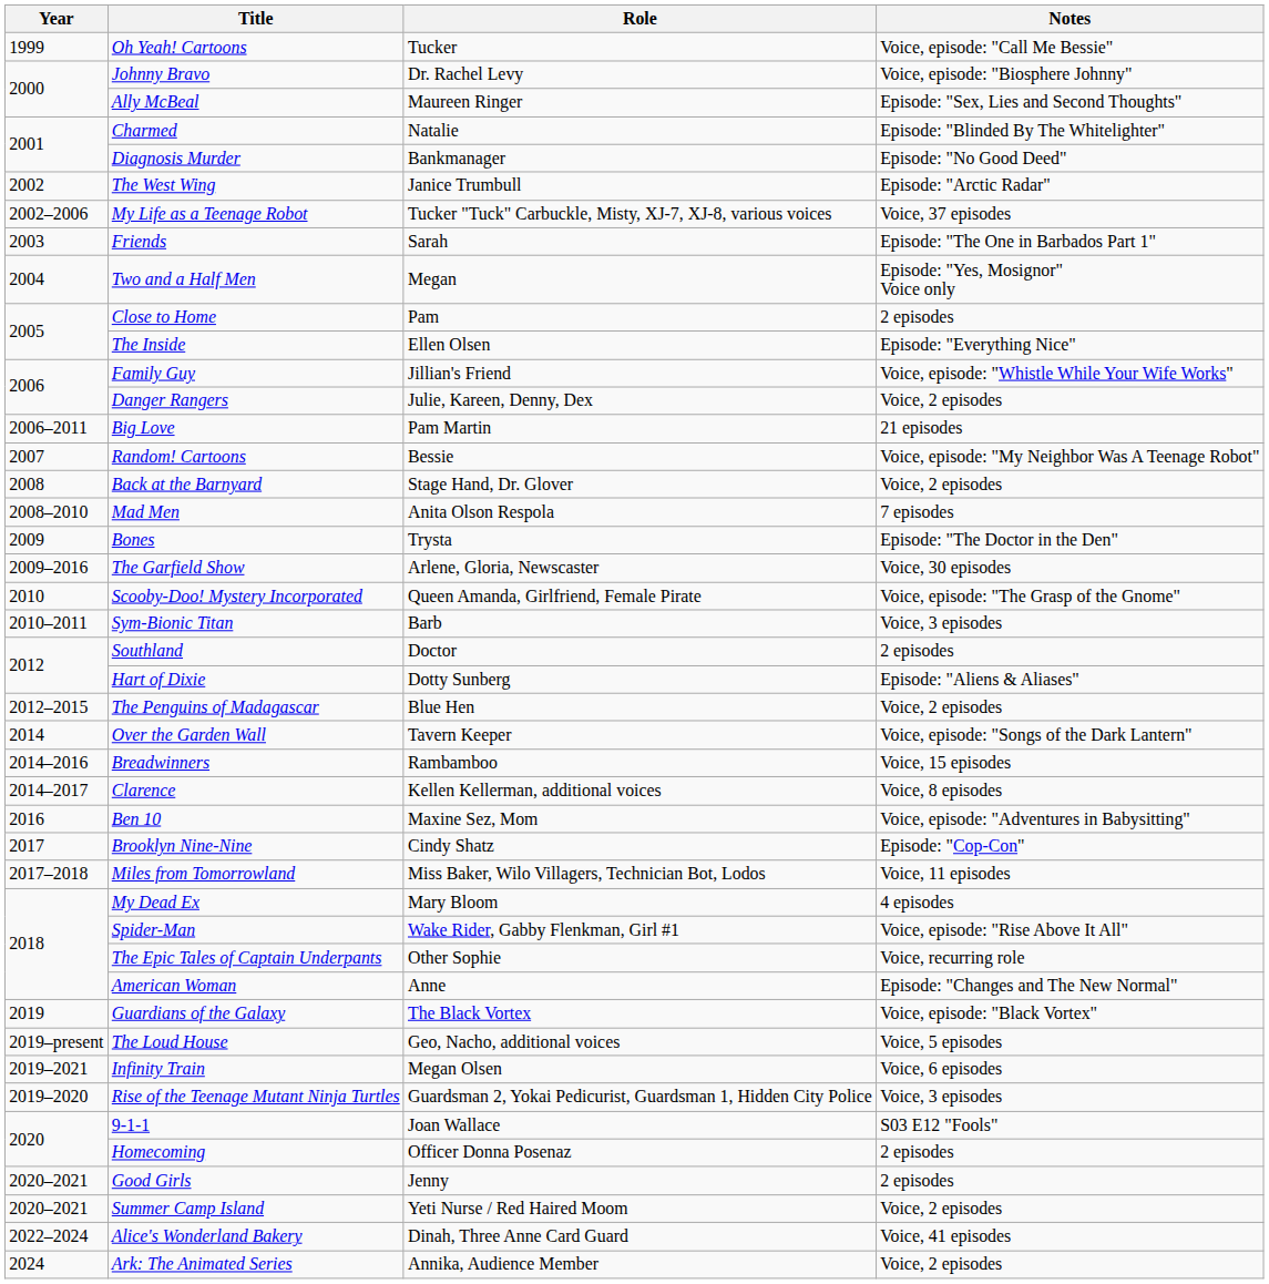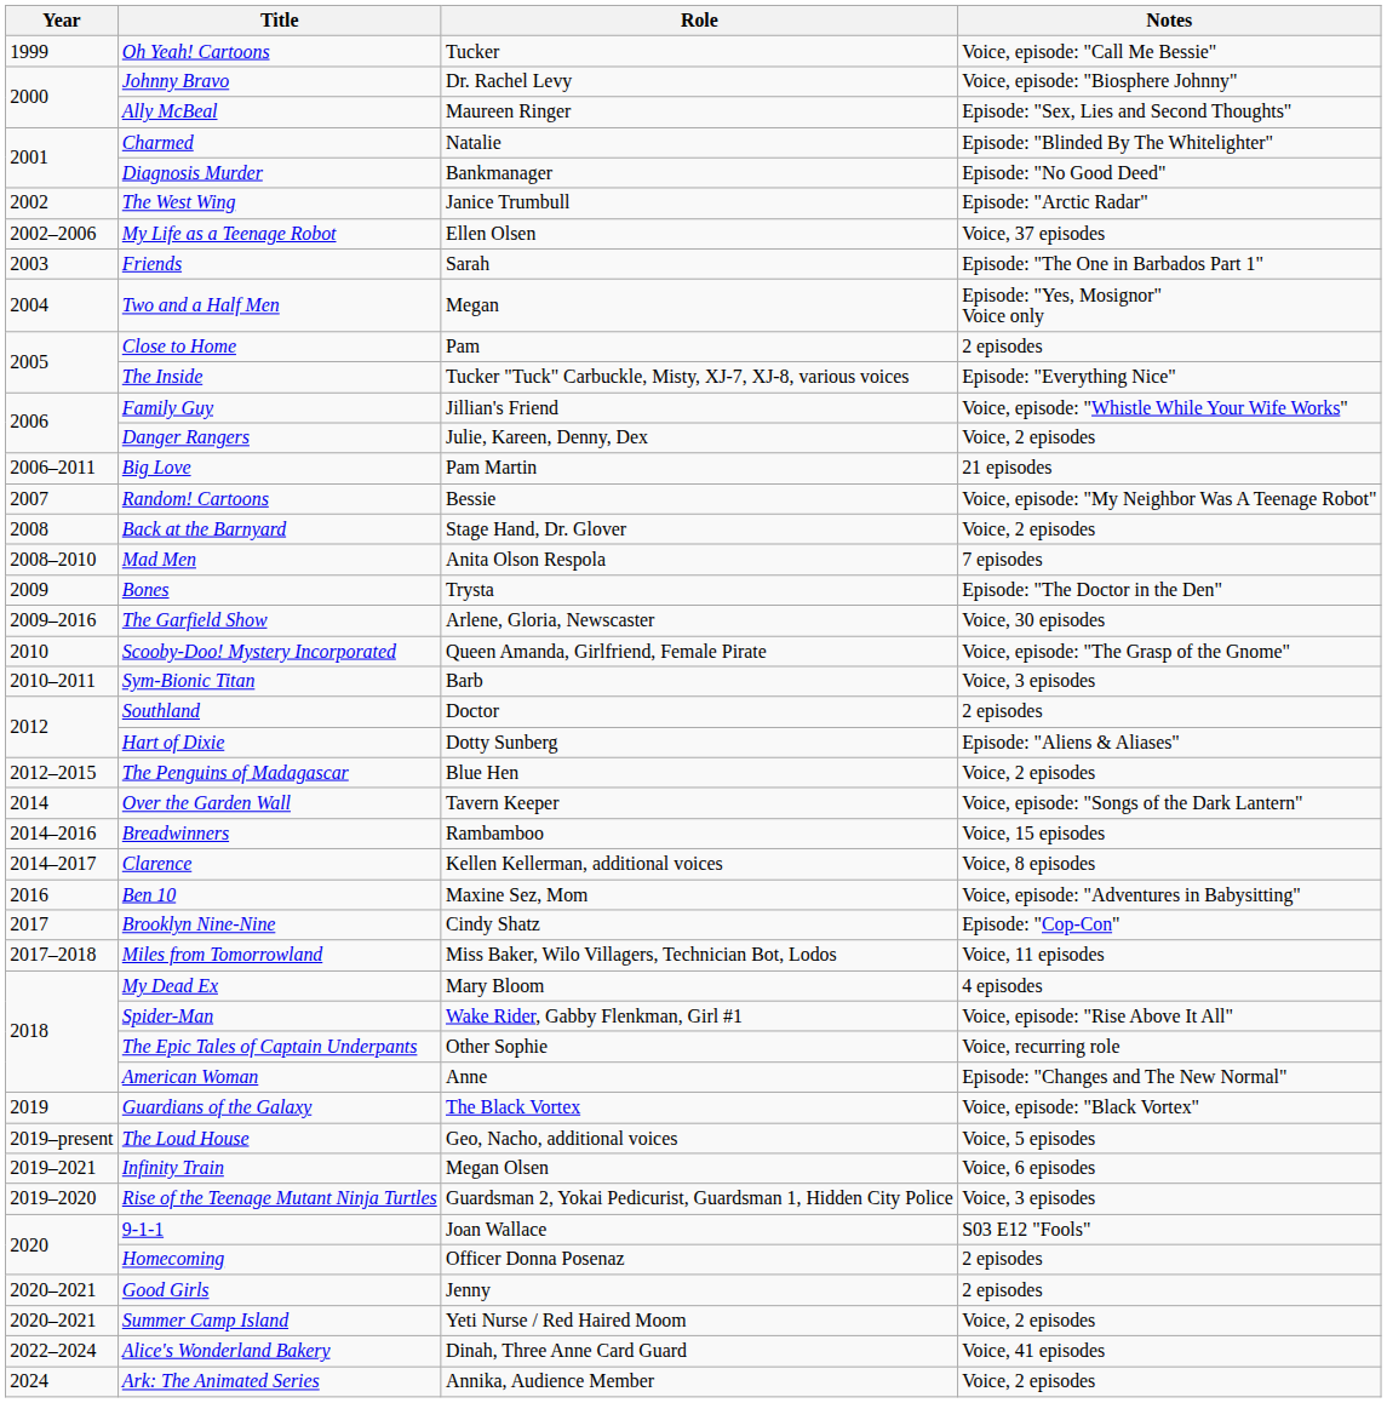 <table class="wikitable sortable">
 <tr>
 <th>Year</th>
 <th>Title</th>
 <th>Role</th>
 <th>Notes</th>
 </tr>
 <tr>
 <td>1999</td>
 <td><em><a href='#'>Oh Yeah! Cartoons</a></em></td>
 <td>Tucker</td>
 <td>Voice, episode: "Call Me Bessie"</td>
 </tr>
 <tr>
 <td rowspan="2">2000</td>
 <td><em><a href='#'>Johnny Bravo</a></em></td>
 <td>Dr. Rachel Levy</td>
 <td>Voice, episode: "Biosphere Johnny"</td>
 </tr>
 <tr>
 <td><em><a href='#'>Ally McBeal</a></em></td>
 <td>Maureen Ringer</td>
 <td>Episode: "Sex, Lies and Second Thoughts"</td>
 </tr>
 <tr>
 <td rowspan="2">2001</td>
 <td><em><a href='#'>Charmed</a></em></td>
 <td>Natalie</td>
 <td>Episode: "Blinded By The Whitelighter"</td>
 </tr>
 <tr>
 <td><em><a href='#'>Diagnosis Murder</a></em></td>
 <td>Bankmanager</td>
 <td>Episode: "No Good Deed"</td>
 </tr>
 <tr>
 <td>2002</td>
 <td><em><a href='#'>The West Wing</a></em></td>
 <td>Janice Trumbull</td>
 <td>Episode: "Arctic Radar"</td>
 </tr>
 <tr>
 <td>2002–2006</td>
 <td><em><a href='#'>My Life as a Teenage Robot</a></em></td>
-<td>Tucker "Tuck" Carbuckle, Misty, XJ-7, XJ-8, various voices</td>
+<td>Ellen Olsen</td>
 <td>Voice, 37 episodes</td>
 </tr>
 <tr>
 <td>2003</td>
 <td><em><a href='#'>Friends</a></em></td>
 <td>Sarah</td>
 <td>Episode: "The One in Barbados Part 1"</td>
 </tr>
 <tr>
 <td>2004</td>
 <td><em><a href='#'>Two and a Half Men</a></em></td>
 <td>Megan</td>
 <td>Episode: "Yes, Mosignor"<br>Voice only</td>
 </tr>
 <tr>
 <td rowspan="2">2005</td>
 <td><em><a href='#'>Close to Home</a></em></td>
 <td>Pam</td>
 <td>2 episodes</td>
 </tr>
 <tr>
 <td><em><a href='#'>The Inside</a></em></td>
-<td>Ellen Olsen</td>
+<td>Tucker "Tuck" Carbuckle, Misty, XJ-7, XJ-8, various voices</td>
 <td>Episode: "Everything Nice"</td>
 </tr>
 <tr>
 <td rowspan="2">2006</td>
 <td><em><a href='#'>Family Guy</a></em></td>
 <td>Jillian's Friend</td>
 <td>Voice, episode: "<a href='#'>Whistle While Your Wife Works</a>"</td>
 </tr>
 <tr>
 <td><em><a href='#'>Danger Rangers</a></em></td>
 <td>Julie, Kareen, Denny, Dex</td>
 <td>Voice, 2 episodes</td>
 </tr>
 <tr>
 <td>2006–2011</td>
 <td><em><a href='#'>Big Love</a></em></td>
 <td>Pam Martin</td>
 <td>21 episodes</td>
 </tr>
 <tr>
 <td>2007</td>
 <td><em><a href='#'>Random! Cartoons</a></em></td>
 <td>Bessie</td>
 <td>Voice, episode: "My Neighbor Was A Teenage Robot"</td>
 </tr>
 <tr>
 <td>2008</td>
 <td><em><a href='#'>Back at the Barnyard</a></em></td>
 <td>Stage Hand, Dr. Glover</td>
 <td>Voice, 2 episodes</td>
 </tr>
 <tr>
 <td>2008–2010</td>
 <td><em><a href='#'>Mad Men</a></em></td>
 <td>Anita Olson Respola</td>
 <td>7 episodes</td>
 </tr>
 <tr>
 <td>2009</td>
 <td><em><a href='#'>Bones</a></em></td>
 <td>Trysta</td>
 <td>Episode: "The Doctor in the Den"</td>
 </tr>
 <tr>
 <td>2009–2016</td>
 <td><em><a href='#'>The Garfield Show</a></em></td>
 <td>Arlene, Gloria, Newscaster</td>
 <td>Voice, 30 episodes</td>
 </tr>
 <tr>
 <td>2010</td>
 <td><em><a href='#'>Scooby-Doo! Mystery Incorporated</a></em></td>
 <td>Queen Amanda, Girlfriend, Female Pirate</td>
 <td>Voice, episode: "The Grasp of the Gnome"</td>
 </tr>
 <tr>
 <td>2010–2011</td>
 <td><em><a href='#'>Sym-Bionic Titan</a></em></td>
 <td>Barb</td>
 <td>Voice, 3 episodes</td>
 </tr>
 <tr>
 <td rowspan="2">2012</td>
 <td><em><a href='#'>Southland</a></em></td>
 <td>Doctor</td>
 <td>2 episodes</td>
 </tr>
 <tr>
 <td><em><a href='#'>Hart of Dixie</a></em></td>
 <td>Dotty Sunberg</td>
 <td>Episode: "Aliens & Aliases"</td>
 </tr>
 <tr>
 <td>2012–2015</td>
 <td><em><a href='#'>The Penguins of Madagascar</a></em></td>
 <td>Blue Hen</td>
 <td>Voice, 2 episodes</td>
 </tr>
 <tr>
 <td>2014</td>
 <td><em><a href='#'>Over the Garden Wall</a></em></td>
 <td>Tavern Keeper</td>
 <td>Voice, episode: "Songs of the Dark Lantern"</td>
 </tr>
 <tr>
 <td>2014–2016</td>
 <td><em><a href='#'>Breadwinners</a></em></td>
 <td>Rambamboo</td>
 <td>Voice, 15 episodes</td>
 </tr>
 <tr>
 <td>2014–2017</td>
 <td><em><a href='#'>Clarence</a></em></td>
 <td>Kellen Kellerman, additional voices</td>
 <td>Voice, 8 episodes</td>
 </tr>
 <tr>
 <td>2016</td>
 <td><em><a href='#'>Ben 10</a></em></td>
 <td>Maxine Sez, Mom</td>
 <td>Voice, episode: "Adventures in Babysitting"</td>
 </tr>
 <tr>
 <td>2017</td>
 <td><em><a href='#'>Brooklyn Nine-Nine</a></em></td>
 <td>Cindy Shatz</td>
 <td>Episode: "<a href='#'>Cop-Con</a>"</td>
 </tr>
 <tr>
 <td>2017–2018</td>
 <td><em><a href='#'>Miles from Tomorrowland</a></em></td>
 <td>Miss Baker, Wilo Villagers, Technician Bot, Lodos</td>
 <td>Voice, 11 episodes</td>
 </tr>
 <tr>
 <td rowspan="4">2018</td>
 <td><em><a href='#'>My Dead Ex</a></em></td>
 <td>Mary Bloom</td>
 <td>4 episodes</td>
 </tr>
 <tr>
 <td><em><a href='#'>Spider-Man</a></em></td>
 <td><a href='#'>Wake Rider</a>, Gabby Flenkman, Girl #1</td>
 <td>Voice, episode: "Rise Above It All"</td>
 </tr>
 <tr>
 <td><em><a href='#'>The Epic Tales of Captain Underpants</a></em></td>
 <td>Other Sophie</td>
 <td>Voice, recurring role</td>
 </tr>
 <tr>
 <td><em><a href='#'>American Woman</a></em></td>
 <td>Anne</td>
 <td>Episode: "Changes and The New Normal"</td>
 </tr>
 <tr>
 <td>2019</td>
 <td><em><a href='#'>Guardians of the Galaxy</a></em></td>
 <td><a href='#'>The Black Vortex</a></td>
 <td>Voice, episode: "Black Vortex"</td>
 </tr>
 <tr>
 <td>2019–present</td>
 <td><em><a href='#'>The Loud House</a></em></td>
 <td>Geo, Nacho, additional voices</td>
 <td>Voice, 5 episodes</td>
 </tr>
 <tr>
 <td>2019–2021</td>
 <td><em><a href='#'>Infinity Train</a></em></td>
 <td>Megan Olsen</td>
 <td>Voice, 6 episodes</td>
 </tr>
 <tr>
 <td>2019–2020</td>
 <td><em><a href='#'>Rise of the Teenage Mutant Ninja Turtles</a></em></td>
 <td>Guardsman 2, Yokai Pedicurist, Guardsman 1, Hidden City Police</td>
 <td>Voice, 3 episodes</td>
 </tr>
 <tr>
 <td rowspan="2">2020</td>
 <td><a href='#'>9-1-1</a></td>
 <td>Joan Wallace</td>
 <td>S03 E12 "Fools"</td>
 </tr>
 <tr>
 <td><em><a href='#'>Homecoming</a></em></td>
 <td>Officer Donna Posenaz</td>
 <td>2 episodes</td>
 </tr>
 <tr>
 <td>2020–2021</td>
 <td><em><a href='#'>Good Girls</a></em></td>
 <td>Jenny</td>
 <td>2 episodes</td>
 </tr>
 <tr>
 <td>2020–2021</td>
 <td><em><a href='#'>Summer Camp Island</a></em></td>
 <td>Yeti Nurse / Red Haired Moom</td>
 <td>Voice, 2 episodes</td>
 </tr>
 <tr>
 <td>2022–2024</td>
 <td><em><a href='#'>Alice's Wonderland Bakery</a></em></td>
 <td>Dinah, Three Anne Card Guard</td>
 <td>Voice, 41 episodes</td>
 </tr>
 <tr>
 <td>2024</td>
 <td><em><a href='#'>Ark: The Animated Series</a></em></td>
 <td>Annika, Audience Member</td>
 <td>Voice, 2 episodes</td>
 </tr>
 </table>
